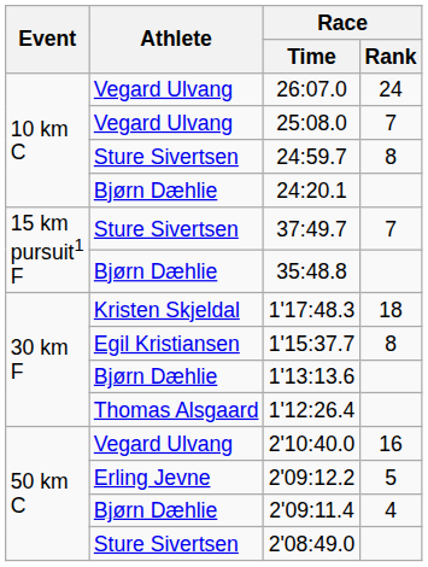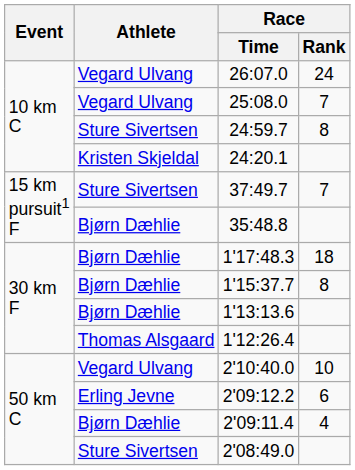 <table class="wikitable" style="font-size:90%">
 <tr>
 <th rowspan=2>Event</th>
 <th rowspan=2>Athlete</th>
 <th colspan=2>Race</th>
 </tr>
 <tr>
 <th>Time</th>
 <th>Rank</th>
 </tr>
 <tr>
 <td rowspan=4>10 km <br> C</td>
 <td><a href='#'>Vegard Ulvang</a></td>
 <td align=center>26:07.0</td>
 <td align=center>24</td>
 </tr>
 <tr>
 <td><a href='#'>Vegard Ulvang</a></td>
 <td align=center>25:08.0</td>
 <td align=center>7</td>
 </tr>
 <tr>
 <td><a href='#'>Sture Sivertsen</a></td>
 <td align=center>24:59.7</td>
 <td align=center>8</td>
 </tr>
 <tr>
-<td><a href='#'>Bjørn Dæhlie</a></td>
+<td><a href='#'>Kristen Skjeldal</a></td>
 <td align=center>24:20.1</td>
 <td align=center></td>
 </tr>
 <tr>
 <td rowspan=2>15 km <br> pursuit<sup>1</sup> <br> F</td>
 <td><a href='#'>Sture Sivertsen</a></td>
 <td align=center>37:49.7</td>
 <td align=center>7</td>
 </tr>
 <tr>
 <td><a href='#'>Bjørn Dæhlie</a></td>
 <td align=center>35:48.8</td>
 <td align=center></td>
 </tr>
 <tr>
 <td rowspan=4>30 km <br> F</td>
-<td><a href='#'>Kristen Skjeldal</a></td>
+<td><a href='#'>Bjørn Dæhlie</a></td>
 <td align=center>1'17:48.3</td>
 <td align=center>18</td>
 </tr>
 <tr>
-<td><a href='#'>Egil Kristiansen</a></td>
+<td><a href='#'>Bjørn Dæhlie</a></td>
 <td align=center>1'15:37.7</td>
 <td align=center>8</td>
 </tr>
 <tr>
 <td><a href='#'>Bjørn Dæhlie</a></td>
 <td align=center>1'13:13.6</td>
 <td align=center></td>
 </tr>
 <tr>
 <td><a href='#'>Thomas Alsgaard</a></td>
 <td align=center>1'12:26.4</td>
 <td align=center></td>
 </tr>
 <tr>
 <td rowspan=4>50 km <br> C</td>
 <td><a href='#'>Vegard Ulvang</a></td>
 <td align=center>2'10:40.0</td>
-<td align=center>16</td>
+<td align=center>10</td>
 </tr>
 <tr>
 <td><a href='#'>Erling Jevne</a></td>
 <td align=center>2'09:12.2</td>
-<td align=center>5</td>
+<td align=center>6</td>
 </tr>
 <tr>
 <td><a href='#'>Bjørn Dæhlie</a></td>
 <td align=center>2'09:11.4</td>
 <td align=center>4</td>
 </tr>
 <tr>
 <td><a href='#'>Sture Sivertsen</a></td>
 <td align=center>2'08:49.0</td>
 <td align=center></td>
 </tr>
 </table>
